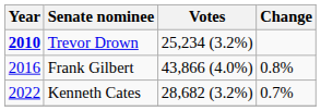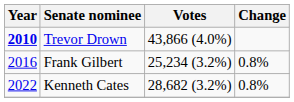 <table class="wikitable">
 <tr>
 <th>Year</th>
 <th>Senate nominee</th>
 <th>Votes</th>
 <th>Change</th>
 </tr>
 <tr>
 <td><strong><a href='#'>2010</a></strong></td>
 <td><a href='#'>Trevor Drown</a></td>
-<td>25,234 (3.2%)</td>
+<td>43,866 (4.0%)</td>
 <td></td>
 </tr>
 <tr>
 <td><a href='#'>2016</a></td>
 <td>Frank Gilbert</td>
-<td>43,866 (4.0%)</td>
+<td>25,234 (3.2%)</td>
 <td> 0.8%</td>
 </tr>
 <tr>
 <td><a href='#'>2022</a></td>
 <td>Kenneth Cates</td>
 <td>28,682 (3.2%)</td>
-<td> 0.7%</td>
+<td> 0.8%</td>
 </tr>
 <tr>
 </tr>
 </table>
